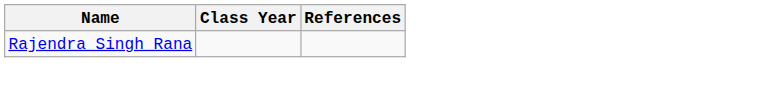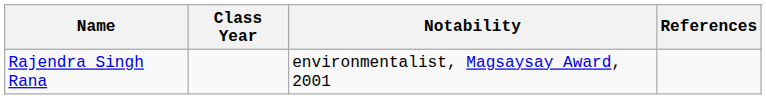 <table class="wikitable">
 <tr>
 <th>Name</th>
 <th>Class Year</th>
+<th>Notability</th>
 <th>References</th>
 </tr>
 <tr>
 <td><a href='#'>Rajendra Singh Rana</a></td>
 <td></td>
+<td>environmentalist, <a href='#'>Magsaysay Award</a>, 2001</td>
 <td></td>
 </tr>
 </table>
